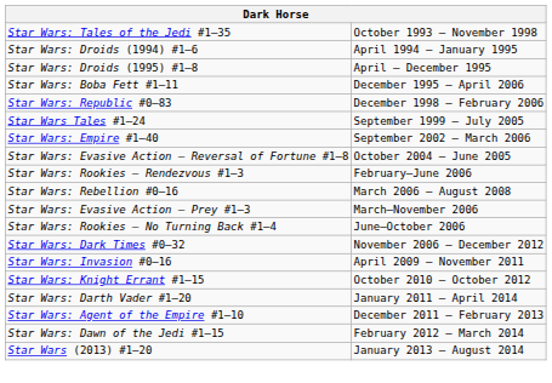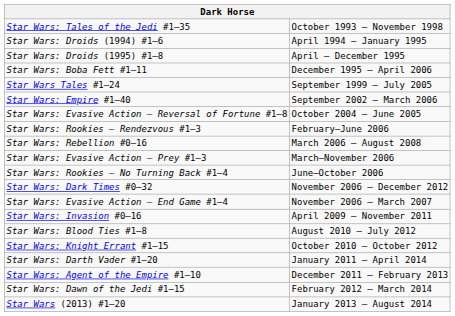 <table class="wikitable">
 <tr>
 <th colspan="2">Dark Horse</th>
 </tr>
 <tr>
 <td><em><a href='#'>Star Wars: Tales of the Jedi</a></em> #1–35</td>
 <td>October 1993 – November 1998</td>
 </tr>
 <tr>
 <td><em>Star Wars: Droids</em> (1994) #1–6</td>
 <td>April 1994 – January 1995</td>
 </tr>
 <tr>
 <td><em>Star Wars: Droids</em> (1995) #1–8</td>
 <td>April – December 1995</td>
 </tr>
 <tr>
 <td><em>Star Wars: Boba Fett</em> #1–11</td>
 <td>December 1995 – April 2006</td>
-</tr>
-<tr>
-<td><em><a href='#'>Star Wars: Republic</a></em> #0–83</td>
-<td>December 1998 – February 2006</td>
 </tr>
 <tr>
 <td><em><a href='#'>Star Wars Tales</a></em> #1–24</td>
 <td>September 1999 – July 2005</td>
 </tr>
 <tr>
 <td><em><a href='#'>Star Wars: Empire</a></em> #1–40</td>
 <td>September 2002 – March 2006</td>
 </tr>
 <tr>
 <td><em>Star Wars: Evasive Action – Reversal of Fortune</em> #1–8</td>
 <td>October 2004 – June 2005</td>
 </tr>
 <tr>
 <td><em>Star Wars: Rookies – Rendezvous</em> #1–3</td>
 <td>February–June 2006</td>
 </tr>
 <tr>
 <td><em>Star Wars: Rebellion</em> #0–16</td>
 <td>March 2006 – August 2008</td>
 </tr>
 <tr>
 <td><em>Star Wars: Evasive Action – Prey</em> #1–3</td>
 <td>March–November 2006</td>
 </tr>
 <tr>
 <td><em>Star Wars: Rookies – No Turning Back</em> #1–4</td>
 <td>June–October 2006</td>
 </tr>
 <tr>
 <td><em><a href='#'>Star Wars: Dark Times</a></em> #0–32</td>
 <td>November 2006 – December 2012</td>
 </tr>
 <tr>
+<td><em>Star Wars: Evasive Action – End Game</em> #1–4</td>
+<td>November 2006 – March 2007</td>
+</tr>
+<tr>
 <td><em><a href='#'>Star Wars: Invasion</a></em> #0–16</td>
 <td>April 2009 – November 2011</td>
+</tr>
+<tr>
+<td><em>Star Wars: Blood Ties</em> #1–8</td>
+<td>August 2010 – July 2012</td>
 </tr>
 <tr>
 <td><em><a href='#'>Star Wars: Knight Errant</a></em> #1–15</td>
 <td>October 2010 – October 2012</td>
 </tr>
 <tr>
 <td><em>Star Wars: Darth Vader</em> #1–20</td>
 <td>January 2011 – April 2014</td>
 </tr>
 <tr>
 <td><em><a href='#'>Star Wars: Agent of the Empire</a></em> #1–10</td>
 <td>December 2011 – February 2013</td>
 </tr>
 <tr>
 <td><em>Star Wars: Dawn of the Jedi</em> #1–15</td>
 <td>February 2012 – March 2014</td>
 </tr>
 <tr>
 <td><em><a href='#'>Star Wars</a></em> (2013) #1–20</td>
 <td>January 2013 – August 2014</td>
 </tr>
 </table>
